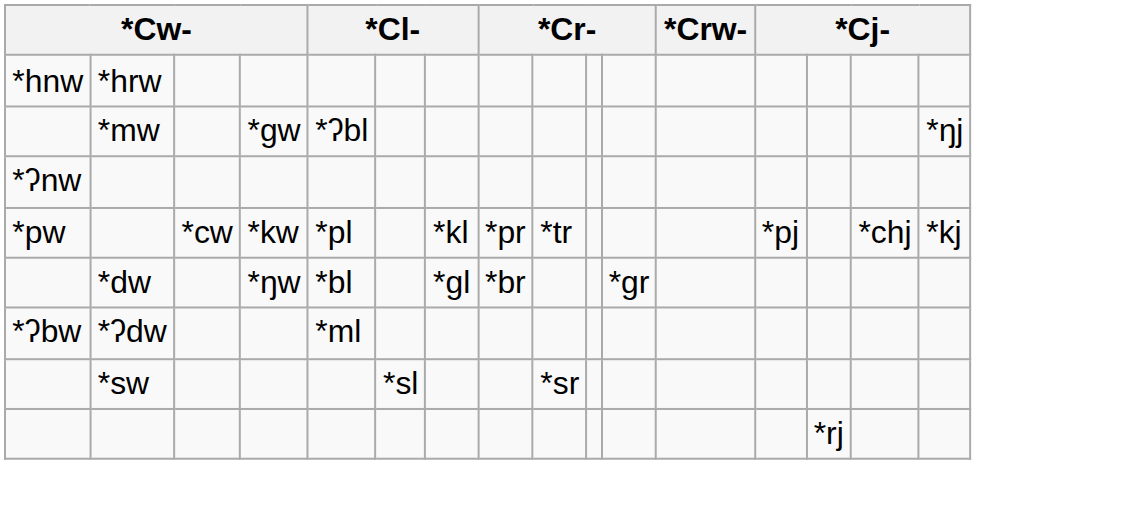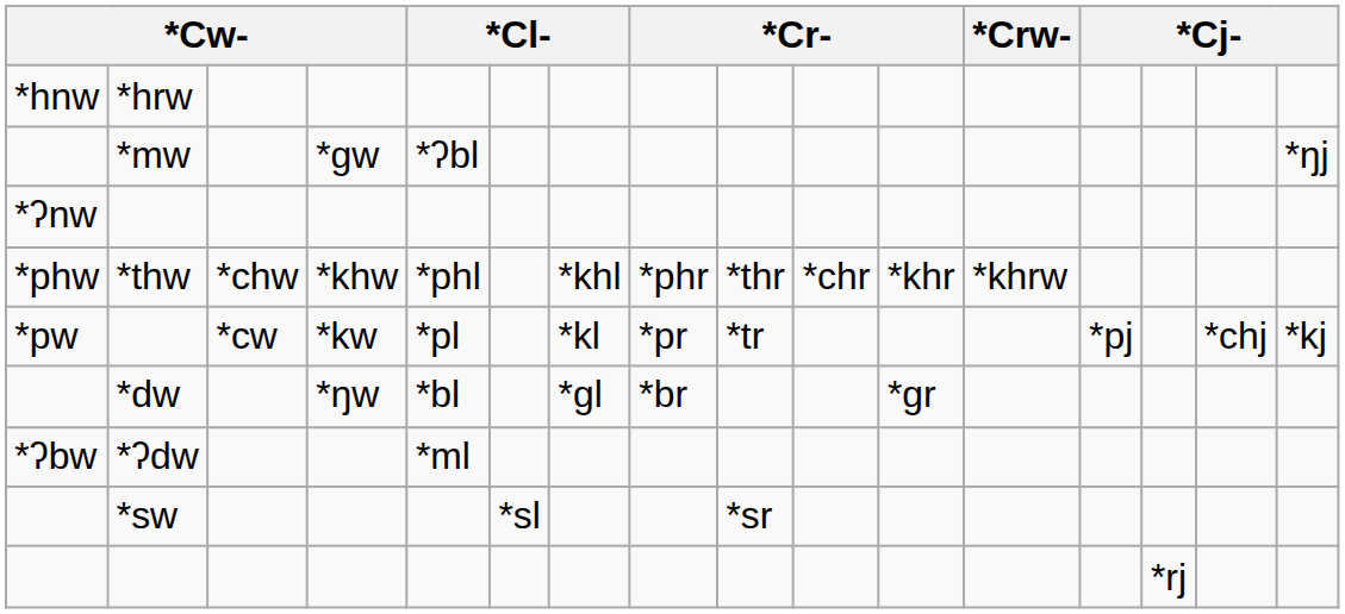 <table class="wikitable">
 <tr>
 <th colspan="4">*Cw-</th>
 <th colspan="3">*Cl-</th>
 <th colspan="4">*Cr-</th>
 <th>*Crw-</th>
 <th colspan="4">*Cj-</th>
 </tr>
 <tr>
 <td>*hnw</td>
 <td>*hrw</td>
 <td></td>
 <td></td>
 <td></td>
 <td></td>
 <td></td>
 <td></td>
 <td></td>
 <td></td>
 <td></td>
 <td></td>
 <td></td>
 <td></td>
 <td></td>
 <td></td>
 </tr>
 <tr>
 <td></td>
 <td>*mw</td>
 <td></td>
 <td>*gw</td>
 <td>*ʔbl</td>
 <td></td>
 <td></td>
 <td></td>
 <td></td>
 <td></td>
 <td></td>
 <td></td>
 <td></td>
 <td></td>
 <td></td>
 <td>*ŋj</td>
 </tr>
 <tr>
 <td>*ʔnw</td>
 <td></td>
 <td></td>
 <td></td>
 <td></td>
 <td></td>
 <td></td>
 <td></td>
 <td></td>
 <td></td>
 <td></td>
 <td></td>
+<td></td>
+<td></td>
+<td></td>
+<td></td>
+</tr>
+<tr>
+<td>*phw</td>
+<td>*thw</td>
+<td>*chw</td>
+<td>*khw</td>
+<td>*phl</td>
+<td></td>
+<td>*khl</td>
+<td>*phr</td>
+<td>*thr</td>
+<td>*chr</td>
+<td>*khr</td>
+<td>*khrw</td>
 <td></td>
 <td></td>
 <td></td>
 <td></td>
 </tr>
 <tr>
 <td>*pw</td>
 <td></td>
 <td>*cw</td>
 <td>*kw</td>
 <td>*pl</td>
 <td></td>
 <td>*kl</td>
 <td>*pr</td>
 <td>*tr</td>
 <td></td>
 <td></td>
 <td></td>
 <td>*pj</td>
 <td></td>
 <td>*chj</td>
 <td>*kj</td>
 </tr>
 <tr>
 <td></td>
 <td>*dw</td>
 <td></td>
 <td>*ŋw</td>
 <td>*bl</td>
 <td></td>
 <td>*gl</td>
 <td>*br</td>
 <td></td>
 <td></td>
 <td>*gr</td>
 <td></td>
 <td></td>
 <td></td>
 <td></td>
 <td></td>
 </tr>
 <tr>
 <td>*ʔbw</td>
 <td>*ʔdw</td>
 <td></td>
 <td></td>
 <td>*ml</td>
 <td></td>
 <td></td>
 <td></td>
 <td></td>
 <td></td>
 <td></td>
 <td></td>
 <td></td>
 <td></td>
 <td></td>
 <td></td>
 </tr>
 <tr>
 <td></td>
 <td>*sw</td>
 <td></td>
 <td></td>
 <td></td>
 <td>*sl</td>
 <td></td>
 <td></td>
 <td>*sr</td>
 <td></td>
 <td></td>
 <td></td>
 <td></td>
 <td></td>
 <td></td>
 <td></td>
 </tr>
 <tr>
 <td></td>
 <td></td>
 <td></td>
 <td></td>
 <td></td>
 <td></td>
 <td></td>
 <td></td>
 <td></td>
 <td></td>
 <td></td>
 <td></td>
 <td></td>
 <td>*rj</td>
 <td></td>
 <td></td>
 </tr>
 </table>
